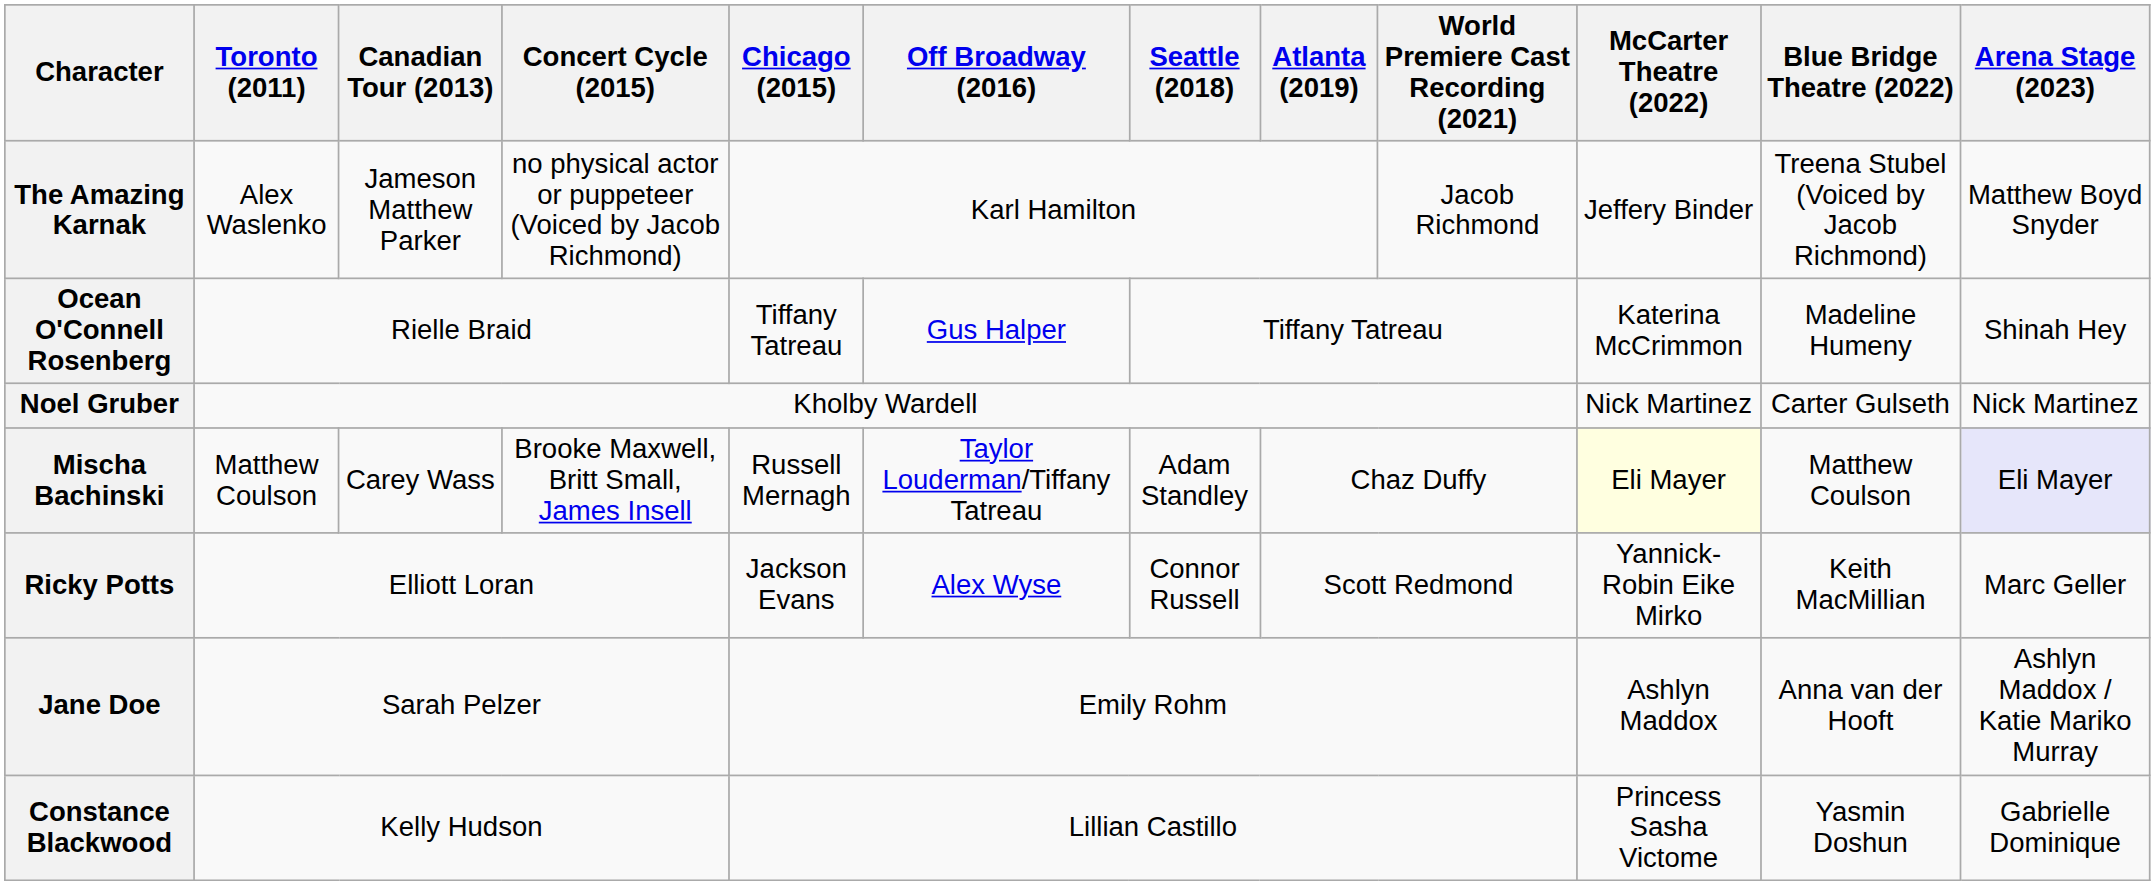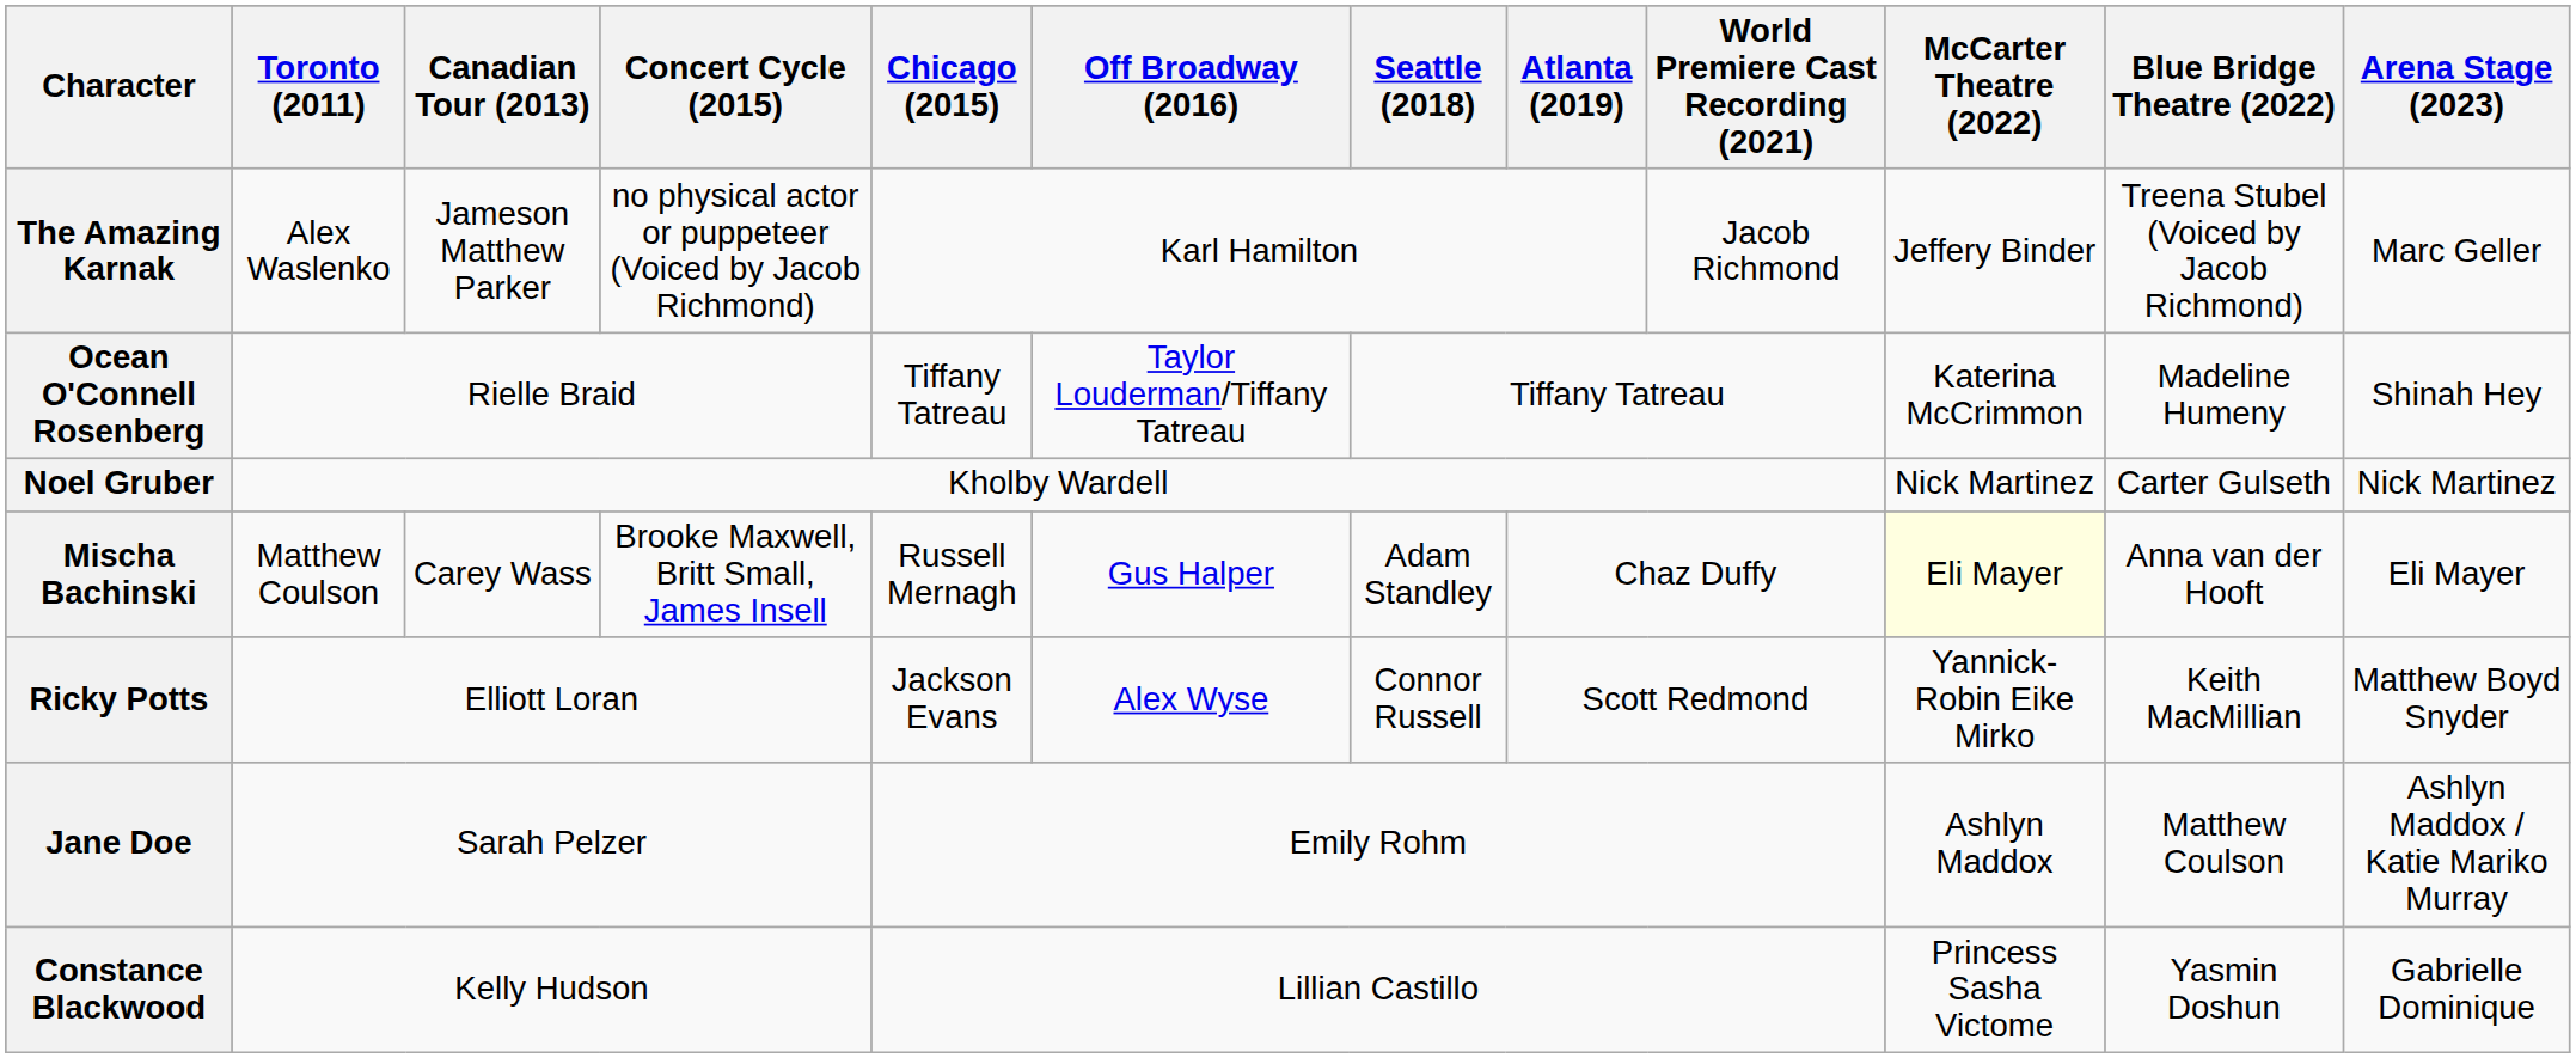 <table class="wikitable" style="width:1000;">
 <tr>
 <th>Character</th>
 <th><a href='#'>Toronto</a> (2011)</th>
 <th>Canadian Tour (2013)</th>
 <th>Concert Cycle (2015)</th>
 <th><a href='#'>Chicago</a> (2015)</th>
 <th><a href='#'>Off Broadway</a> (2016)</th>
 <th><a href='#'>Seattle</a> (2018)</th>
 <th><a href='#'>Atlanta</a> (2019)</th>
 <th>World Premiere Cast Recording (2021)</th>
 <th>McCarter Theatre<br>(2022)</th>
 <th>Blue Bridge Theatre (2022)</th>
 <th><a href='#'>Arena Stage</a> (2023)</th>
 </tr>
 <tr>
 <th>The Amazing Karnak</th>
 <td colspan="1" align="center">Alex Waslenko</td>
 <td colspan="1" align="center">Jameson Matthew Parker</td>
 <td colspan="1" align="center">no physical actor or puppeteer (Voiced by Jacob Richmond)</td>
 <td colspan="4" align="center">Karl Hamilton</td>
 <td colspan="1" align="center">Jacob Richmond</td>
 <td colspan="1" align="center">Jeffery Binder</td>
 <td colspan="1" align="center">Treena Stubel (Voiced by Jacob Richmond)</td>
-<td colspan="1" align="center">Matthew Boyd Snyder</td>
+<td colspan="1" align="center">Marc Geller</td>
 </tr>
 <tr>
 <th>Ocean O'Connell Rosenberg</th>
 <td colspan="3" align="center">Rielle Braid</td>
 <td colspan="1" align="center">Tiffany Tatreau</td>
-<td colspan="1" align="center"><a href='#'>Gus Halper</a></td>
+<td colspan="1" align="center"><a href='#'>Taylor Louderman</a>/Tiffany Tatreau</td>
 <td colspan="3" align="center">Tiffany Tatreau</td>
 <td colspan="1" align="center">Katerina McCrimmon</td>
 <td colspan="1" align="center">Madeline Humeny</td>
 <td colspan="1" align="center">Shinah Hey</td>
 </tr>
 <tr>
 <th>Noel Gruber</th>
 <td colspan="8" align="center">Kholby Wardell</td>
 <td colspan="1" align="center">Nick Martinez</td>
 <td colspan="1" align="center">Carter Gulseth</td>
 <td colspan="1" align="center">Nick Martinez</td>
 </tr>
 <tr>
 <th>Mischa Bachinski</th>
 <td colspan="1" align="center">Matthew Coulson</td>
 <td colspan="1" align="center">Carey Wass</td>
 <td colspan="1" align="center">Brooke Maxwell, Britt Small, <a href='#'>James Insell</a></td>
 <td colspan="1" align="center">Russell Mernagh</td>
-<td colspan="1" align="center"><a href='#'>Taylor Louderman</a>/Tiffany Tatreau</td>
+<td colspan="1" align="center"><a href='#'>Gus Halper</a></td>
 <td colspan="1" align="center">Adam Standley</td>
 <td colspan="2" align="center">Chaz Duffy</td>
 <td colspan="1" align="center" style="background: lightyellow;">Eli Mayer</td>
-<td colspan="1" align="center">Matthew Coulson</td>
-<td colspan="1" align="center" style="background: lavender;">Eli Mayer</td>
+<td colspan="1" align="center">Anna van der Hooft</td>
+<td colspan="1" align="center">Eli Mayer</td>
 </tr>
 <tr>
 <th>Ricky Potts</th>
 <td colspan="3" align="center">Elliott Loran</td>
 <td colspan="1" align="center">Jackson Evans</td>
 <td colspan="1" align="center"><a href='#'>Alex Wyse</a></td>
 <td colspan="1" align="center">Connor Russell</td>
 <td colspan="2" align="center">Scott Redmond</td>
 <td colspan="1" align="center">Yannick-Robin Eike Mirko</td>
 <td colspan="1" align="center">Keith MacMillian</td>
-<td colspan="1" align="center">Marc Geller</td>
+<td colspan="1" align="center">Matthew Boyd Snyder</td>
 </tr>
 <tr>
 <th>Jane Doe</th>
 <td colspan="3" align="center">Sarah Pelzer</td>
 <td colspan="5" align="center">Emily Rohm</td>
 <td colspan="1" align="center">Ashlyn Maddox</td>
-<td colspan="1" align="center">Anna van der Hooft</td>
+<td colspan="1" align="center">Matthew Coulson</td>
 <td colspan="1" align="center">Ashlyn Maddox / Katie Mariko Murray</td>
 </tr>
 <tr>
 <th>Constance Blackwood</th>
 <td colspan=3 align=center>Kelly Hudson</td>
 <td colspan="5" align="center">Lillian Castillo</td>
 <td colspan="1" align="center">Princess Sasha Victome</td>
 <td colspan="1" align="center">Yasmin Doshun</td>
 <td colspan="1" align="center">Gabrielle Dominique</td>
 </tr>
 </table>
